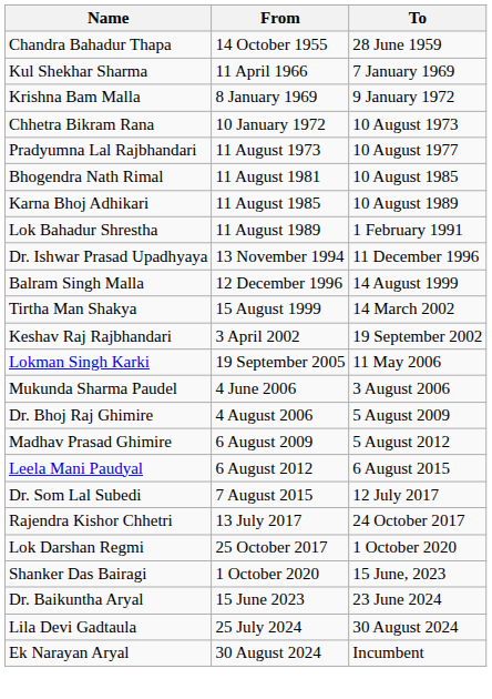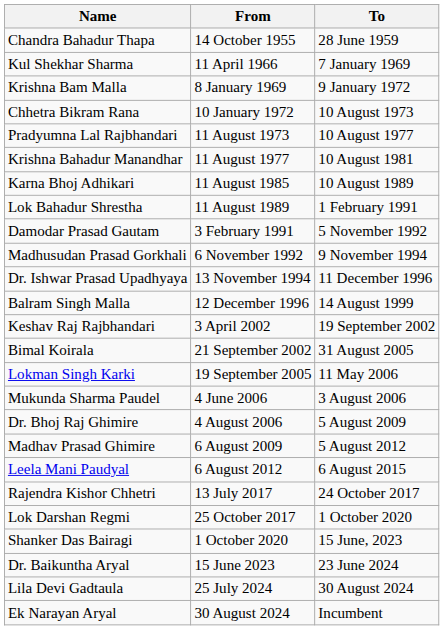 <table class="wikitable">
 <tr>
 <th>Name</th>
 <th>From</th>
 <th>To</th>
 </tr>
 <tr>
 <td>Chandra Bahadur Thapa</td>
 <td>14 October 1955</td>
 <td>28 June 1959</td>
 </tr>
 <tr>
 <td>Kul Shekhar Sharma</td>
 <td>11 April 1966</td>
 <td>7 January 1969</td>
 </tr>
 <tr>
 <td>Krishna Bam Malla</td>
 <td>8 January 1969</td>
 <td>9 January 1972</td>
 </tr>
 <tr>
 <td>Chhetra Bikram Rana</td>
 <td>10 January 1972</td>
 <td>10 August 1973</td>
 </tr>
 <tr>
 <td>Pradyumna Lal Rajbhandari</td>
 <td>11 August 1973</td>
 <td>10 August 1977</td>
 </tr>
 <tr>
-<td>Bhogendra Nath Rimal</td>
-<td>11 August 1981</td>
-<td>10 August 1985</td>
+<td>Krishna Bahadur Manandhar</td>
+<td>11 August 1977</td>
+<td>10 August 1981</td>
 </tr>
 <tr>
 <td>Karna Bhoj Adhikari</td>
 <td>11 August 1985</td>
 <td>10 August 1989</td>
 </tr>
 <tr>
 <td>Lok Bahadur Shrestha</td>
 <td>11 August 1989</td>
 <td>1 February 1991</td>
 </tr>
 <tr>
+<td>Damodar Prasad Gautam</td>
+<td>3 February 1991</td>
+<td>5 November 1992</td>
+</tr>
+<tr>
+<td>Madhusudan Prasad Gorkhali</td>
+<td>6 November 1992</td>
+<td>9 November 1994</td>
+</tr>
+<tr>
 <td>Dr. Ishwar Prasad Upadhyaya</td>
 <td>13 November 1994</td>
 <td>11 December 1996</td>
 </tr>
 <tr>
 <td>Balram Singh Malla</td>
 <td>12 December 1996</td>
 <td>14 August 1999</td>
 </tr>
 <tr>
-<td>Tirtha Man Shakya</td>
-<td>15 August 1999</td>
-<td>14 March 2002</td>
-</tr>
-<tr>
 <td>Keshav Raj Rajbhandari</td>
 <td>3 April 2002</td>
 <td>19 September 2002</td>
+</tr>
+<tr>
+<td>Bimal Koirala</td>
+<td>21 September 2002</td>
+<td>31 August 2005</td>
 </tr>
 <tr>
 <td><a href='#'>Lokman Singh Karki</a></td>
 <td>19 September 2005</td>
 <td>11 May 2006</td>
 </tr>
 <tr>
 <td>Mukunda Sharma Paudel</td>
 <td>4 June 2006</td>
 <td>3 August 2006</td>
 </tr>
 <tr>
 <td>Dr. Bhoj Raj Ghimire</td>
 <td>4 August 2006</td>
 <td>5 August 2009</td>
 </tr>
 <tr>
 <td>Madhav Prasad Ghimire</td>
 <td>6 August 2009</td>
 <td>5 August 2012</td>
 </tr>
 <tr>
 <td><a href='#'>Leela Mani Paudyal</a></td>
 <td>6 August 2012</td>
 <td>6 August 2015</td>
-</tr>
-<tr>
-<td>Dr. Som Lal Subedi</td>
-<td>7 August 2015</td>
-<td>12 July 2017</td>
 </tr>
 <tr>
 <td>Rajendra Kishor Chhetri</td>
 <td>13 July 2017</td>
 <td>24 October 2017</td>
 </tr>
 <tr>
 <td>Lok Darshan Regmi</td>
 <td>25 October 2017</td>
 <td>1 October 2020</td>
 </tr>
 <tr>
 <td>Shanker Das Bairagi</td>
 <td>1 October 2020</td>
 <td>15 June, 2023</td>
 </tr>
 <tr>
 <td>Dr. Baikuntha Aryal</td>
 <td>15 June 2023</td>
 <td>23 June 2024</td>
 </tr>
 <tr>
 <td>Lila Devi Gadtaula</td>
 <td>25 July 2024</td>
 <td>30 August 2024</td>
 </tr>
 <tr>
 <td>Ek Narayan Aryal</td>
 <td>30 August 2024</td>
 <td>Incumbent</td>
 </tr>
 </table>
